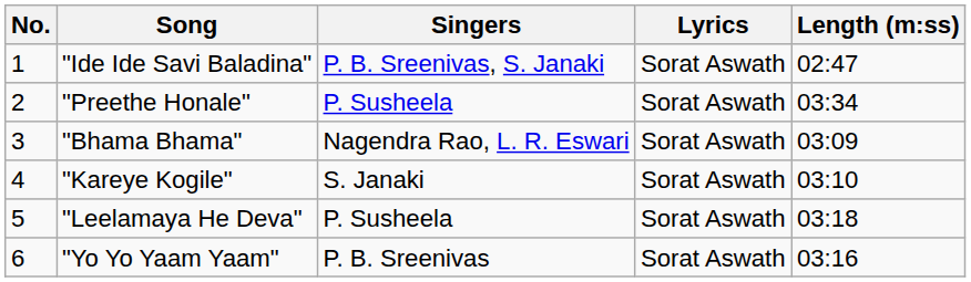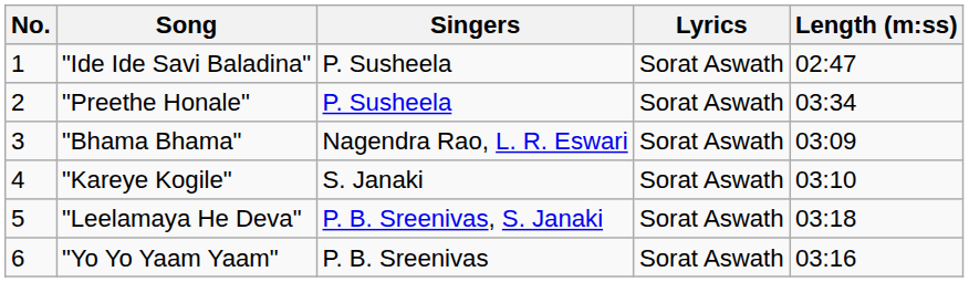 <table class="wikitable" style="font-size:95%;">
 <tr>
 <th>No.</th>
 <th>Song</th>
 <th>Singers</th>
 <th>Lyrics</th>
 <th>Length (m:ss)</th>
 </tr>
 <tr>
 <td>1</td>
 <td>"Ide Ide Savi Baladina"</td>
-<td><a href='#'>P. B. Sreenivas</a>, <a href='#'>S. Janaki</a></td>
+<td>P. Susheela</td>
 <td>Sorat Aswath</td>
 <td>02:47</td>
 </tr>
 <tr>
 <td>2</td>
 <td>"Preethe Honale"</td>
 <td><a href='#'>P. Susheela</a></td>
 <td>Sorat Aswath</td>
 <td>03:34</td>
 </tr>
 <tr>
 <td>3</td>
 <td>"Bhama Bhama"</td>
 <td>Nagendra Rao, <a href='#'>L. R. Eswari</a></td>
 <td>Sorat Aswath</td>
 <td>03:09</td>
 </tr>
 <tr>
 <td>4</td>
 <td>"Kareye Kogile"</td>
 <td>S. Janaki</td>
 <td>Sorat Aswath</td>
 <td>03:10</td>
 </tr>
 <tr>
 <td>5</td>
 <td>"Leelamaya He Deva"</td>
-<td>P. Susheela</td>
+<td><a href='#'>P. B. Sreenivas</a>, <a href='#'>S. Janaki</a></td>
 <td>Sorat Aswath</td>
 <td>03:18</td>
 </tr>
 <tr>
 <td>6</td>
 <td>"Yo Yo Yaam Yaam"</td>
 <td>P. B. Sreenivas</td>
 <td>Sorat Aswath</td>
 <td>03:16</td>
 </tr>
 </table>
